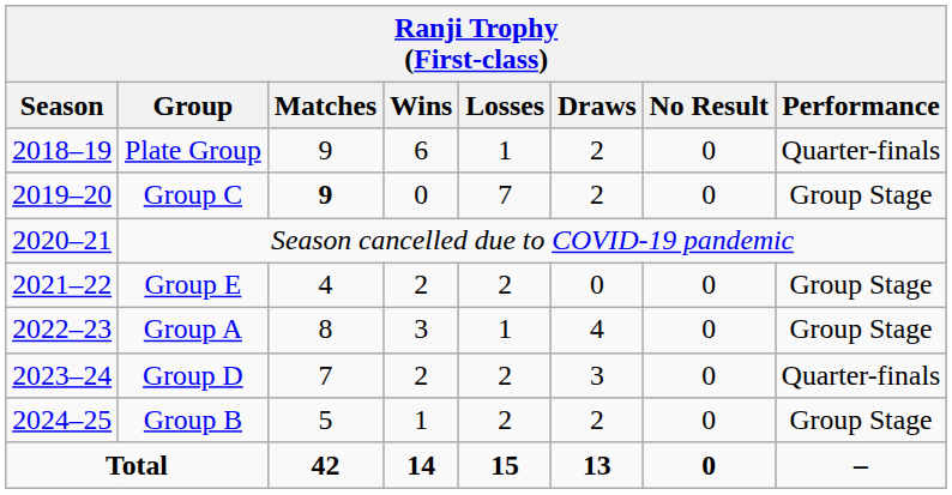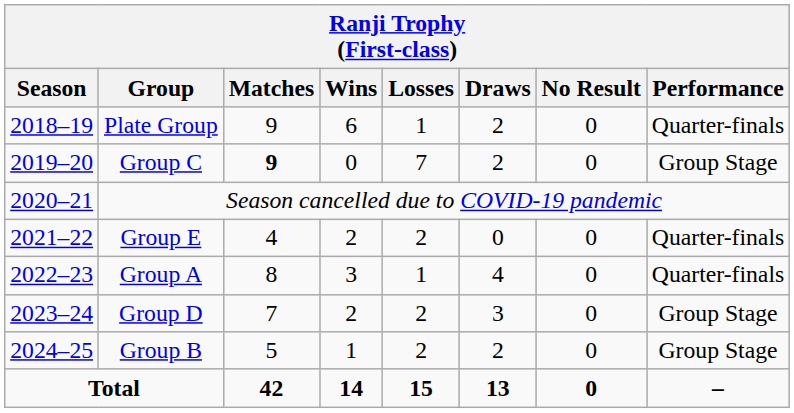 <table class="wikitable sortable" style="text-align:center">
 <tr>
 <th colspan="8"><a href='#'>Ranji Trophy</a><br>(<a href='#'>First-class</a>)</th>
 </tr>
 <tr>
 <th>Season</th>
 <th>Group</th>
 <th>Matches</th>
 <th>Wins</th>
 <th>Losses</th>
 <th>Draws</th>
 <th>No Result</th>
 <th>Performance</th>
 </tr>
 <tr>
 <td><a href='#'>2018–19</a></td>
 <td><a href='#'>Plate Group</a></td>
 <td>9</td>
 <td>6</td>
 <td>1</td>
 <td>2</td>
 <td>0</td>
 <td>Quarter-finals</td>
 </tr>
 <tr>
 <td><a href='#'>2019–20</a></td>
 <td><a href='#'>Group C</a></td>
 <td><strong>9</strong></td>
 <td>0</td>
 <td>7</td>
 <td>2</td>
 <td>0</td>
 <td>Group Stage</td>
 </tr>
 <tr>
 <td><a href='#'>2020–21</a></td>
 <td colspan="7"><em>Season cancelled due to <a href='#'>COVID-19 pandemic</a></em></td>
 </tr>
 <tr>
 <td><a href='#'>2021–22</a></td>
 <td><a href='#'>Group E</a></td>
 <td>4</td>
 <td>2</td>
 <td>2</td>
 <td>0</td>
 <td>0</td>
-<td>Group Stage</td>
+<td>Quarter-finals</td>
 </tr>
 <tr>
 <td><a href='#'>2022–23</a></td>
 <td><a href='#'>Group A</a></td>
 <td>8</td>
 <td>3</td>
 <td>1</td>
 <td>4</td>
 <td>0</td>
-<td>Group Stage</td>
+<td>Quarter-finals</td>
 </tr>
 <tr>
 <td><a href='#'>2023–24</a></td>
 <td><a href='#'>Group D</a></td>
 <td>7</td>
 <td>2</td>
 <td>2</td>
 <td>3</td>
 <td>0</td>
-<td>Quarter-finals</td>
+<td>Group Stage</td>
 </tr>
 <tr>
 <td><a href='#'>2024–25</a></td>
 <td><a href='#'>Group B</a></td>
 <td>5</td>
 <td>1</td>
 <td>2</td>
 <td>2</td>
 <td>0</td>
 <td>Group Stage</td>
 </tr>
 <tr>
 <td colspan="2"><strong>Total</strong></td>
 <td><strong>42</strong></td>
 <td><strong>14</strong></td>
 <td><strong>15</strong></td>
 <td><strong>13</strong></td>
 <td><strong>0</strong></td>
 <td><strong>–</strong></td>
 </tr>
 </table>
